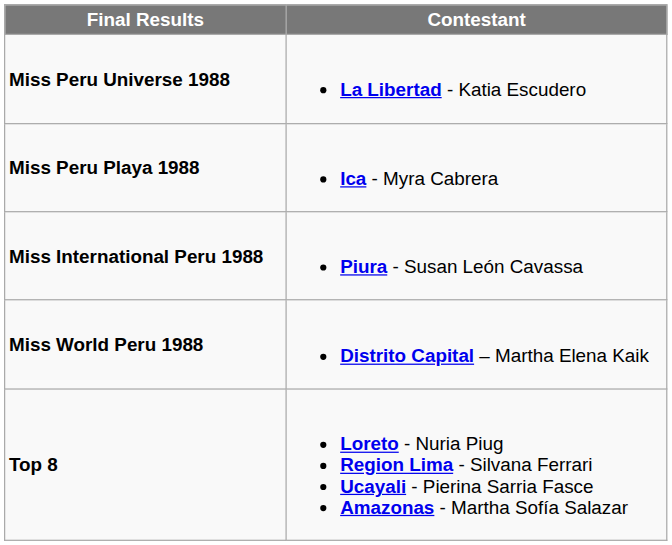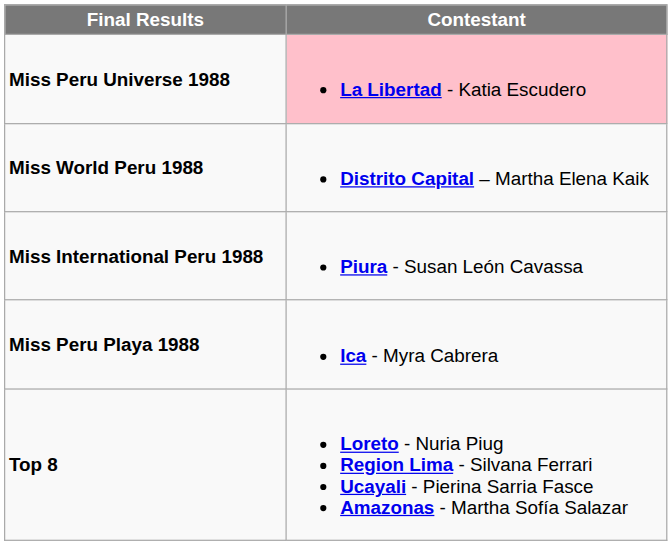 <table class="wikitable sortable" style="font-size: 95%;">
 <tr>
 <th width="220" style="background-color:#787878;color:#FFFFFF;">Final Results</th>
 <th width="300" style="background-color:#787878;color:#FFFFFF;">Contestant</th>
 </tr>
 <tr>
 <td><strong>Miss Peru Universe 1988</strong></td>
-<td><br><ul><li> <strong><a href='#'>La Libertad</a></strong> - Katia Escudero</li></ul></td>
+<td style="background: pink;"><br><ul><li> <strong><a href='#'>La Libertad</a></strong> - Katia Escudero</li></ul></td>
+</tr>
+<tr>
+<td><strong>Miss World Peru 1988</strong></td>
+<td><br><ul><li> <strong><a href='#'>Distrito Capital</a></strong> – Martha Elena Kaik</li></ul></td>
+</tr>
+<tr>
+<td><strong>Miss International Peru 1988</strong></td>
+<td><br><ul><li> <strong><a href='#'>Piura</a></strong> - Susan León Cavassa</li></ul></td>
 </tr>
 <tr>
 <td><strong>Miss Peru Playa 1988</strong></td>
 <td><br><ul><li> <strong><a href='#'>Ica</a></strong> - Myra Cabrera</li></ul></td>
 </tr>
 <tr>
-<td><strong>Miss International Peru 1988</strong></td>
-<td><br><ul><li> <strong><a href='#'>Piura</a></strong> - Susan León Cavassa</li></ul></td>
-</tr>
-<tr>
-<td><strong>Miss World Peru 1988</strong></td>
-<td><br><ul><li> <strong><a href='#'>Distrito Capital</a></strong> – Martha Elena Kaik</li></ul></td>
-</tr>
-<tr>
 <td><strong>Top 8</strong></td>
 <td><br><ul><li> <strong><a href='#'>Loreto</a></strong> - Nuria Piug</li><li> <strong><a href='#'>Region Lima</a></strong> - Silvana Ferrari</li><li> <strong><a href='#'>Ucayali</a></strong> - Pierina Sarria Fasce</li><li> <strong><a href='#'>Amazonas</a></strong> - Martha Sofía Salazar</li></ul></td>
 </tr>
 </table>
